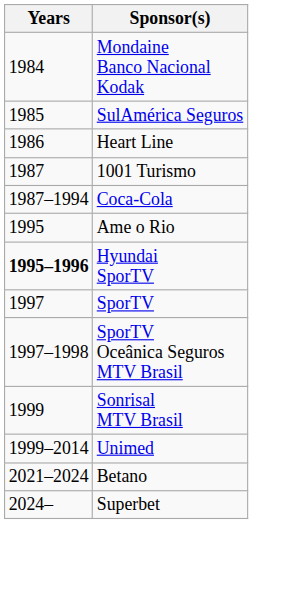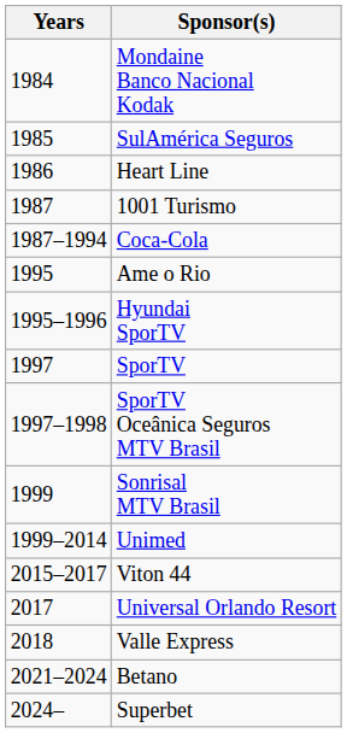 <table class="wikitable">
 <tr>
 <th>Years</th>
 <th>Sponsor(s)</th>
 </tr>
 <tr>
 <td>1984</td>
 <td> <a href='#'>Mondaine</a><br> <a href='#'>Banco Nacional</a><br> <a href='#'>Kodak</a></td>
 </tr>
 <tr>
 <td>1985</td>
 <td> <a href='#'>SulAmérica Seguros</a></td>
 </tr>
 <tr>
 <td>1986</td>
 <td> Heart Line</td>
 </tr>
 <tr>
 <td>1987</td>
 <td> 1001 Turismo</td>
 </tr>
 <tr>
 <td>1987–1994</td>
 <td> <a href='#'>Coca-Cola</a></td>
 </tr>
 <tr>
 <td>1995</td>
 <td> Ame o Rio</td>
 </tr>
 <tr>
-<td><strong>1995–1996</strong></td>
+<td>1995–1996</td>
 <td> <a href='#'>Hyundai</a><br> <a href='#'>SporTV</a></td>
 </tr>
 <tr>
 <td>1997</td>
 <td> <a href='#'>SporTV</a></td>
 </tr>
 <tr>
 <td>1997–1998</td>
 <td> <a href='#'>SporTV</a><br> Oceânica Seguros<br> <a href='#'>MTV Brasil</a></td>
 </tr>
 <tr>
 <td>1999</td>
 <td> <a href='#'>Sonrisal</a><br> <a href='#'>MTV Brasil</a></td>
 </tr>
 <tr>
 <td>1999–2014</td>
 <td> <a href='#'>Unimed</a></td>
 </tr>
 <tr>
+<td>2015–2017</td>
+<td> Viton 44</td>
+</tr>
+<tr>
+<td>2017</td>
+<td> <a href='#'>Universal Orlando Resort</a></td>
+</tr>
+<tr>
+<td>2018</td>
+<td> Valle Express</td>
+</tr>
+<tr>
 <td>2021–2024</td>
 <td> Betano</td>
 </tr>
 <tr>
 <td>2024–</td>
 <td> Superbet</td>
 </tr>
 </table>
